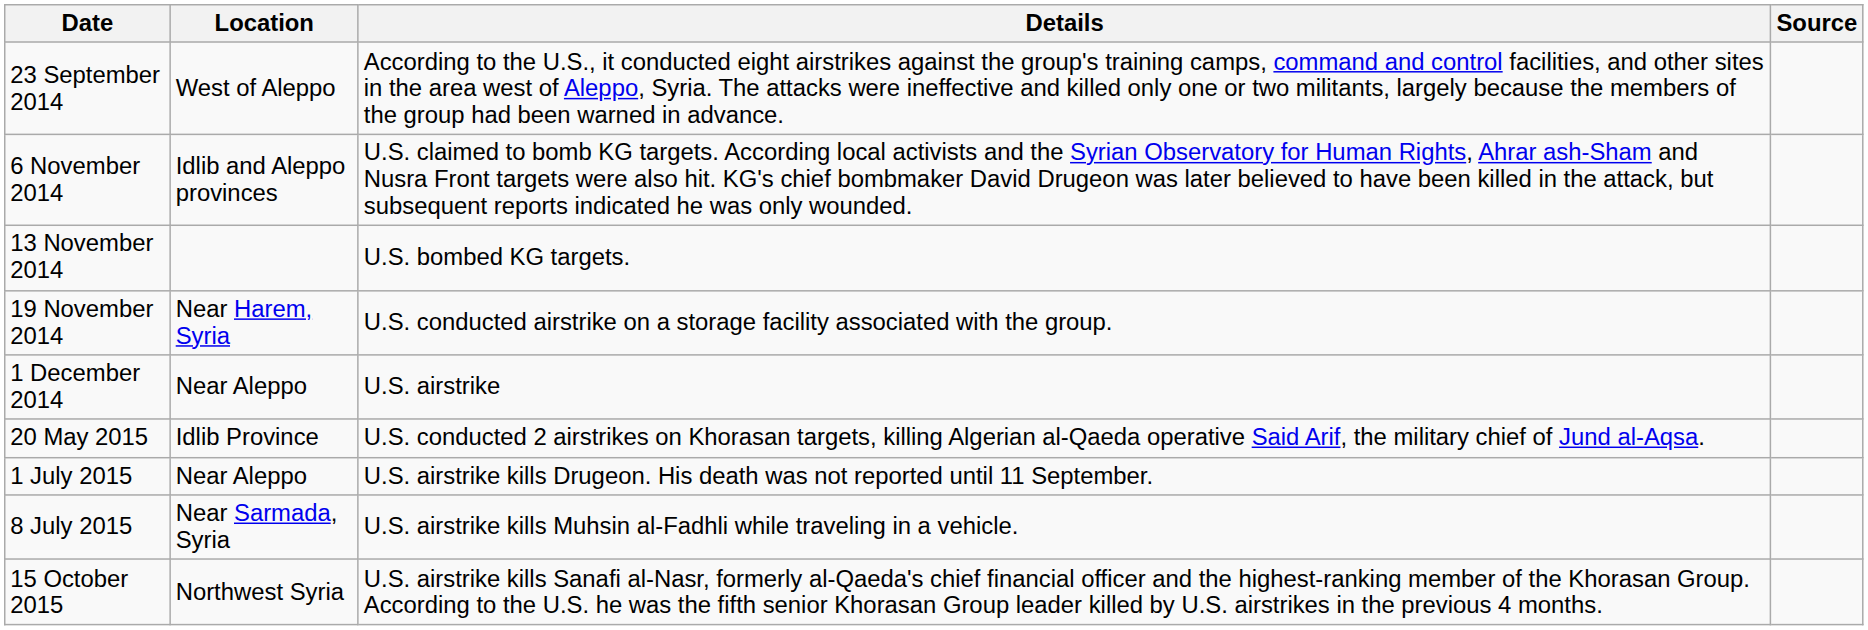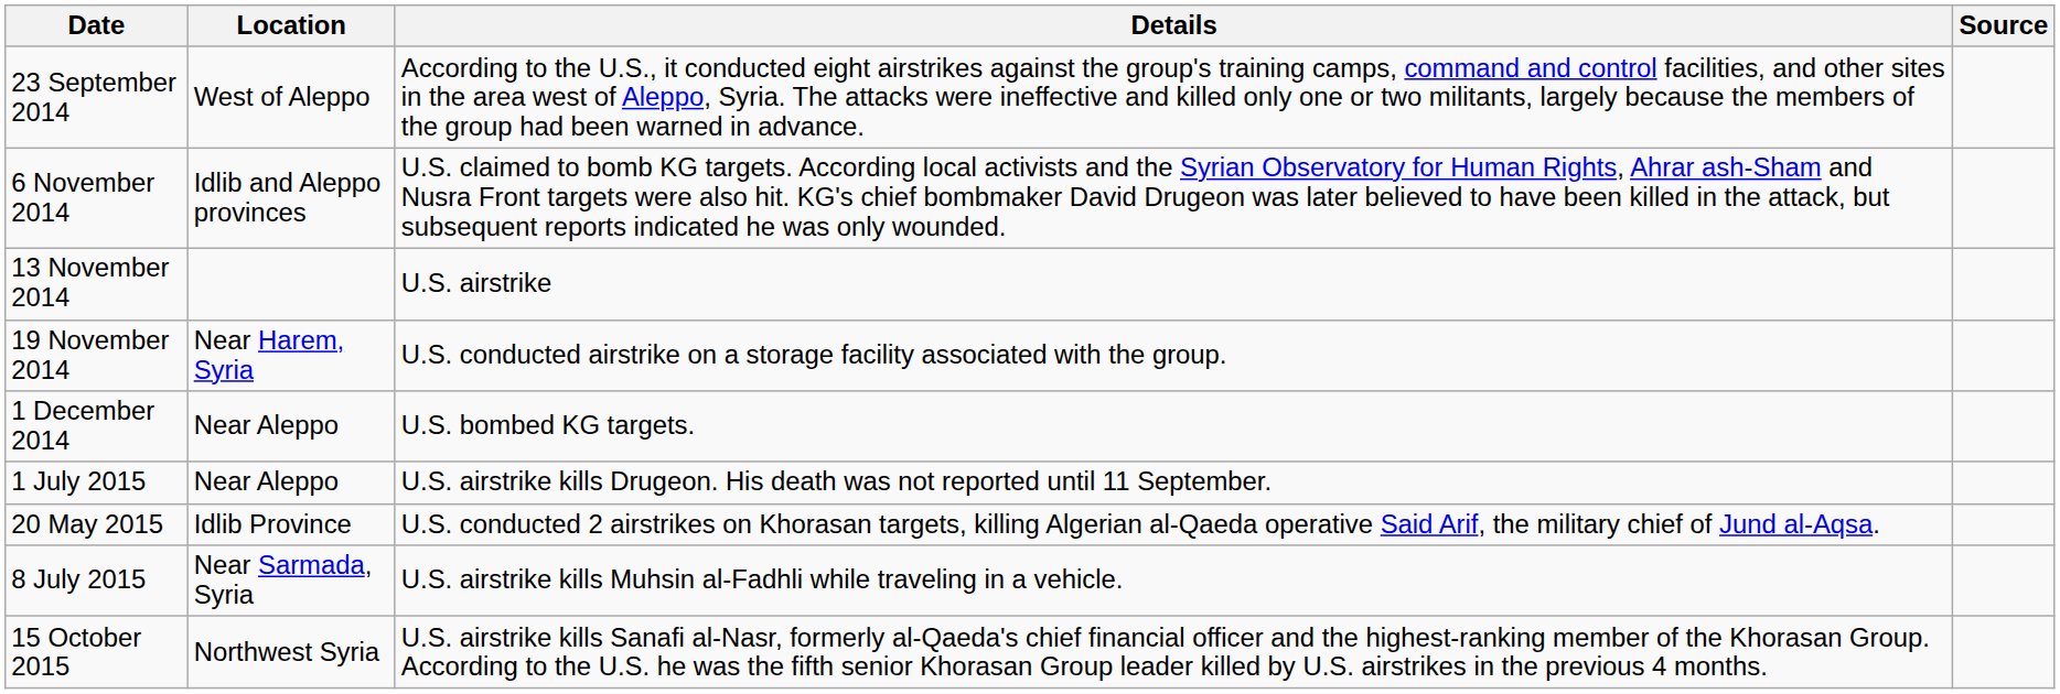 <table class="wikitable sortable">
 <tr>
 <th>Date</th>
 <th>Location</th>
 <th>Details</th>
 <th>Source</th>
 </tr>
 <tr>
 <td>23 September 2014</td>
 <td>West of Aleppo</td>
 <td>According to the U.S., it conducted eight airstrikes against the group's training camps, <a href='#'>command and control</a> facilities, and other sites in the area west of <a href='#'>Aleppo</a>, Syria. The attacks were ineffective and killed only one or two militants, largely because the members of the group had been warned in advance.</td>
 <td></td>
 </tr>
 <tr>
 <td>6 November 2014</td>
 <td>Idlib and Aleppo provinces</td>
 <td>U.S. claimed to bomb KG targets. According local activists and the <a href='#'>Syrian Observatory for Human Rights</a>, <a href='#'>Ahrar ash-Sham</a> and Nusra Front targets were also hit. KG's chief bombmaker David Drugeon was later believed to have been killed in the attack, but subsequent reports indicated he was only wounded.</td>
 <td></td>
 </tr>
 <tr>
 <td>13 November 2014</td>
 <td></td>
-<td>U.S. bombed KG targets.</td>
+<td>U.S. airstrike</td>
 <td></td>
 </tr>
 <tr>
 <td>19 November 2014</td>
 <td>Near <a href='#'>Harem, Syria</a></td>
 <td>U.S. conducted airstrike on a storage facility associated with the group.</td>
 <td></td>
 </tr>
 <tr>
 <td>1 December 2014</td>
 <td>Near Aleppo</td>
-<td>U.S. airstrike</td>
+<td>U.S. bombed KG targets.</td>
+<td></td>
+</tr>
+<tr>
+<td>1 July 2015</td>
+<td>Near Aleppo</td>
+<td>U.S. airstrike kills Drugeon. His death was not reported until 11 September.</td>
 <td></td>
 </tr>
 <tr>
 <td>20 May 2015</td>
 <td>Idlib Province</td>
 <td>U.S. conducted 2 airstrikes on Khorasan targets, killing Algerian al-Qaeda operative <a href='#'>Said Arif</a>, the military chief of <a href='#'>Jund al-Aqsa</a>.</td>
-<td></td>
-</tr>
-<tr>
-<td>1 July 2015</td>
-<td>Near Aleppo</td>
-<td>U.S. airstrike kills Drugeon. His death was not reported until 11 September.</td>
 <td></td>
 </tr>
 <tr>
 <td>8 July 2015</td>
 <td>Near <a href='#'>Sarmada</a>, Syria</td>
 <td>U.S. airstrike kills Muhsin al-Fadhli while traveling in a vehicle.</td>
 <td></td>
 </tr>
 <tr>
 <td>15 October 2015</td>
 <td>Northwest Syria</td>
 <td>U.S. airstrike kills Sanafi al-Nasr, formerly al-Qaeda's chief financial officer and the highest-ranking member of the Khorasan Group. According to the U.S. he was the fifth senior Khorasan Group leader killed by U.S. airstrikes in the previous 4 months.</td>
 <td></td>
 </tr>
 </table>
